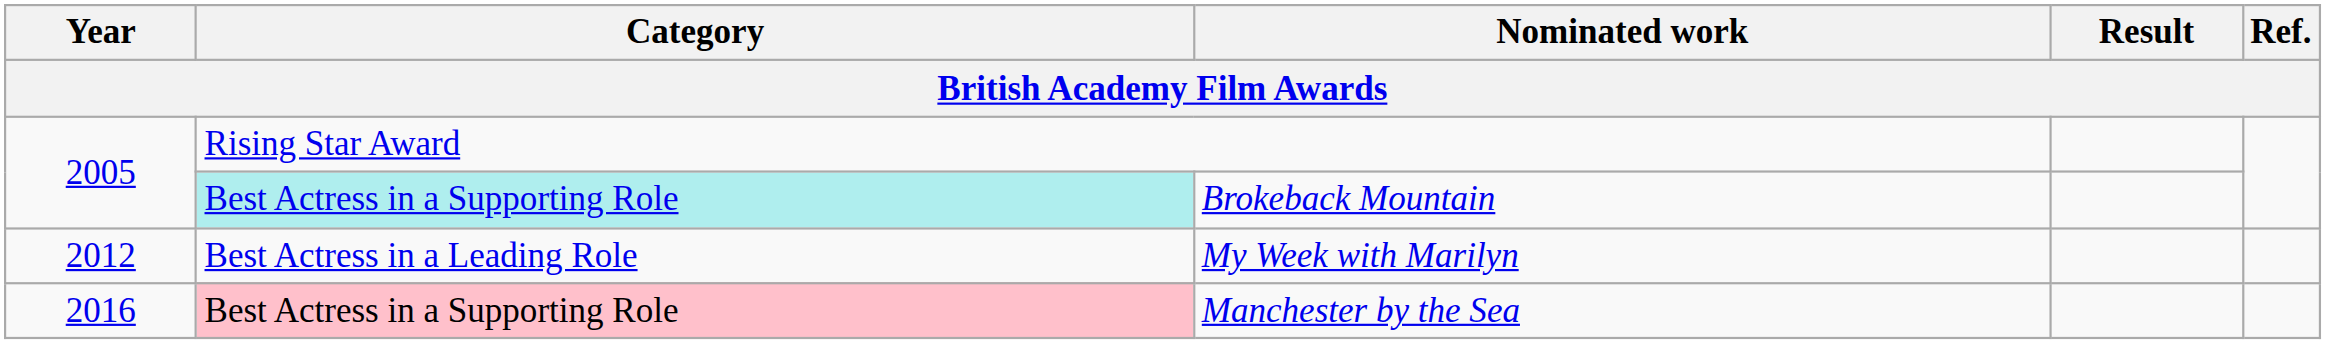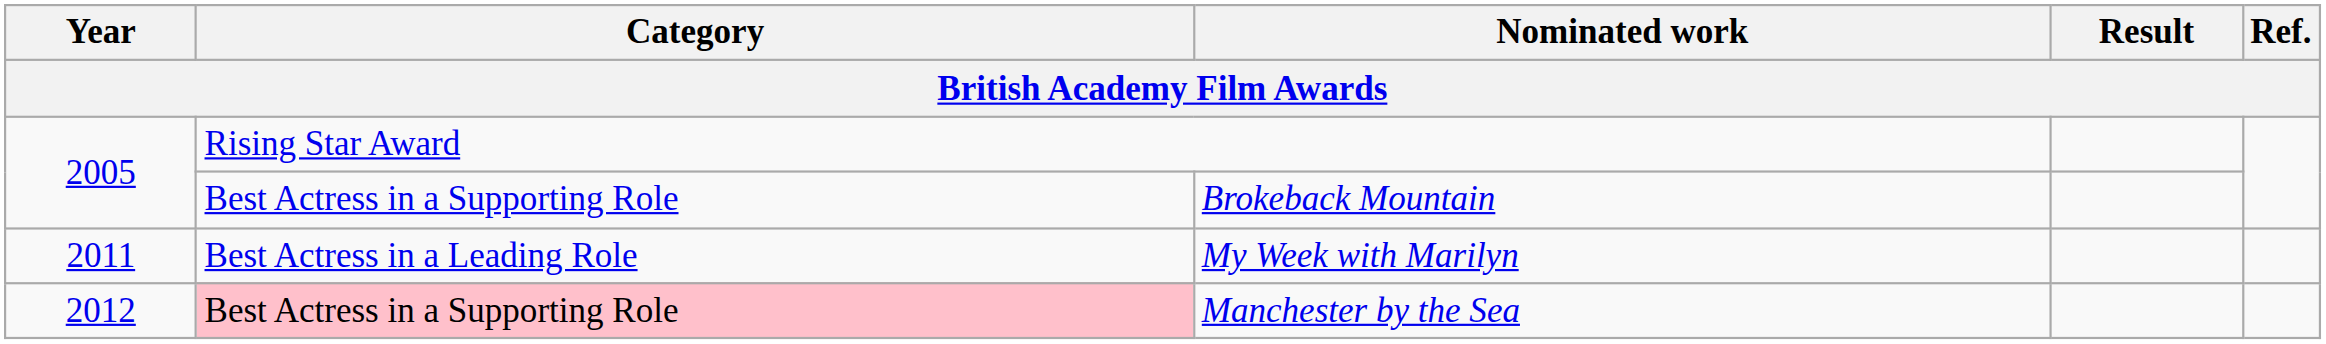 <table class=wikitable>
 <tr>
 <th scope="col" style="width:5em;">Year</th>
 <th scope="col" style="width:28em;">Category</th>
 <th scope="col" style="width:24em;">Nominated work</th>
 <th scope="col" style="width:5em;">Result</th>
 <th>Ref.</th>
 </tr>
 <tr>
 <th colspan=5><a href='#'>British Academy Film Awards</a></th>
 </tr>
 <tr>
 <td style="text-align:center;", rowspan="2"><a href='#'>2005</a></td>
 <td colspan=2><a href='#'>Rising Star Award</a></td>
 <td></td>
 <td style="text-align:center;" rowspan="2"></td>
 </tr>
 <tr>
-<td style="background: paleturquoise;"><a href='#'>Best Actress in a Supporting Role</a></td>
+<td><a href='#'>Best Actress in a Supporting Role</a></td>
 <td><em><a href='#'>Brokeback Mountain</a></em></td>
 <td></td>
 </tr>
 <tr>
-<td style="text-align:center;"><a href='#'>2012</a></td>
+<td style="text-align:center;"><a href='#'>2011</a></td>
 <td><a href='#'>Best Actress in a Leading Role</a></td>
 <td><em><a href='#'>My Week with Marilyn</a></em></td>
 <td></td>
 <td style="text-align:center;"></td>
 </tr>
 <tr>
-<td style="text-align:center;"><a href='#'>2016</a></td>
+<td style="text-align:center;"><a href='#'>2012</a></td>
 <td style="background: pink;">Best Actress in a Supporting Role</td>
 <td><em><a href='#'>Manchester by the Sea</a></em></td>
 <td></td>
 <td style="text-align:center;"></td>
 </tr>
 </table>
